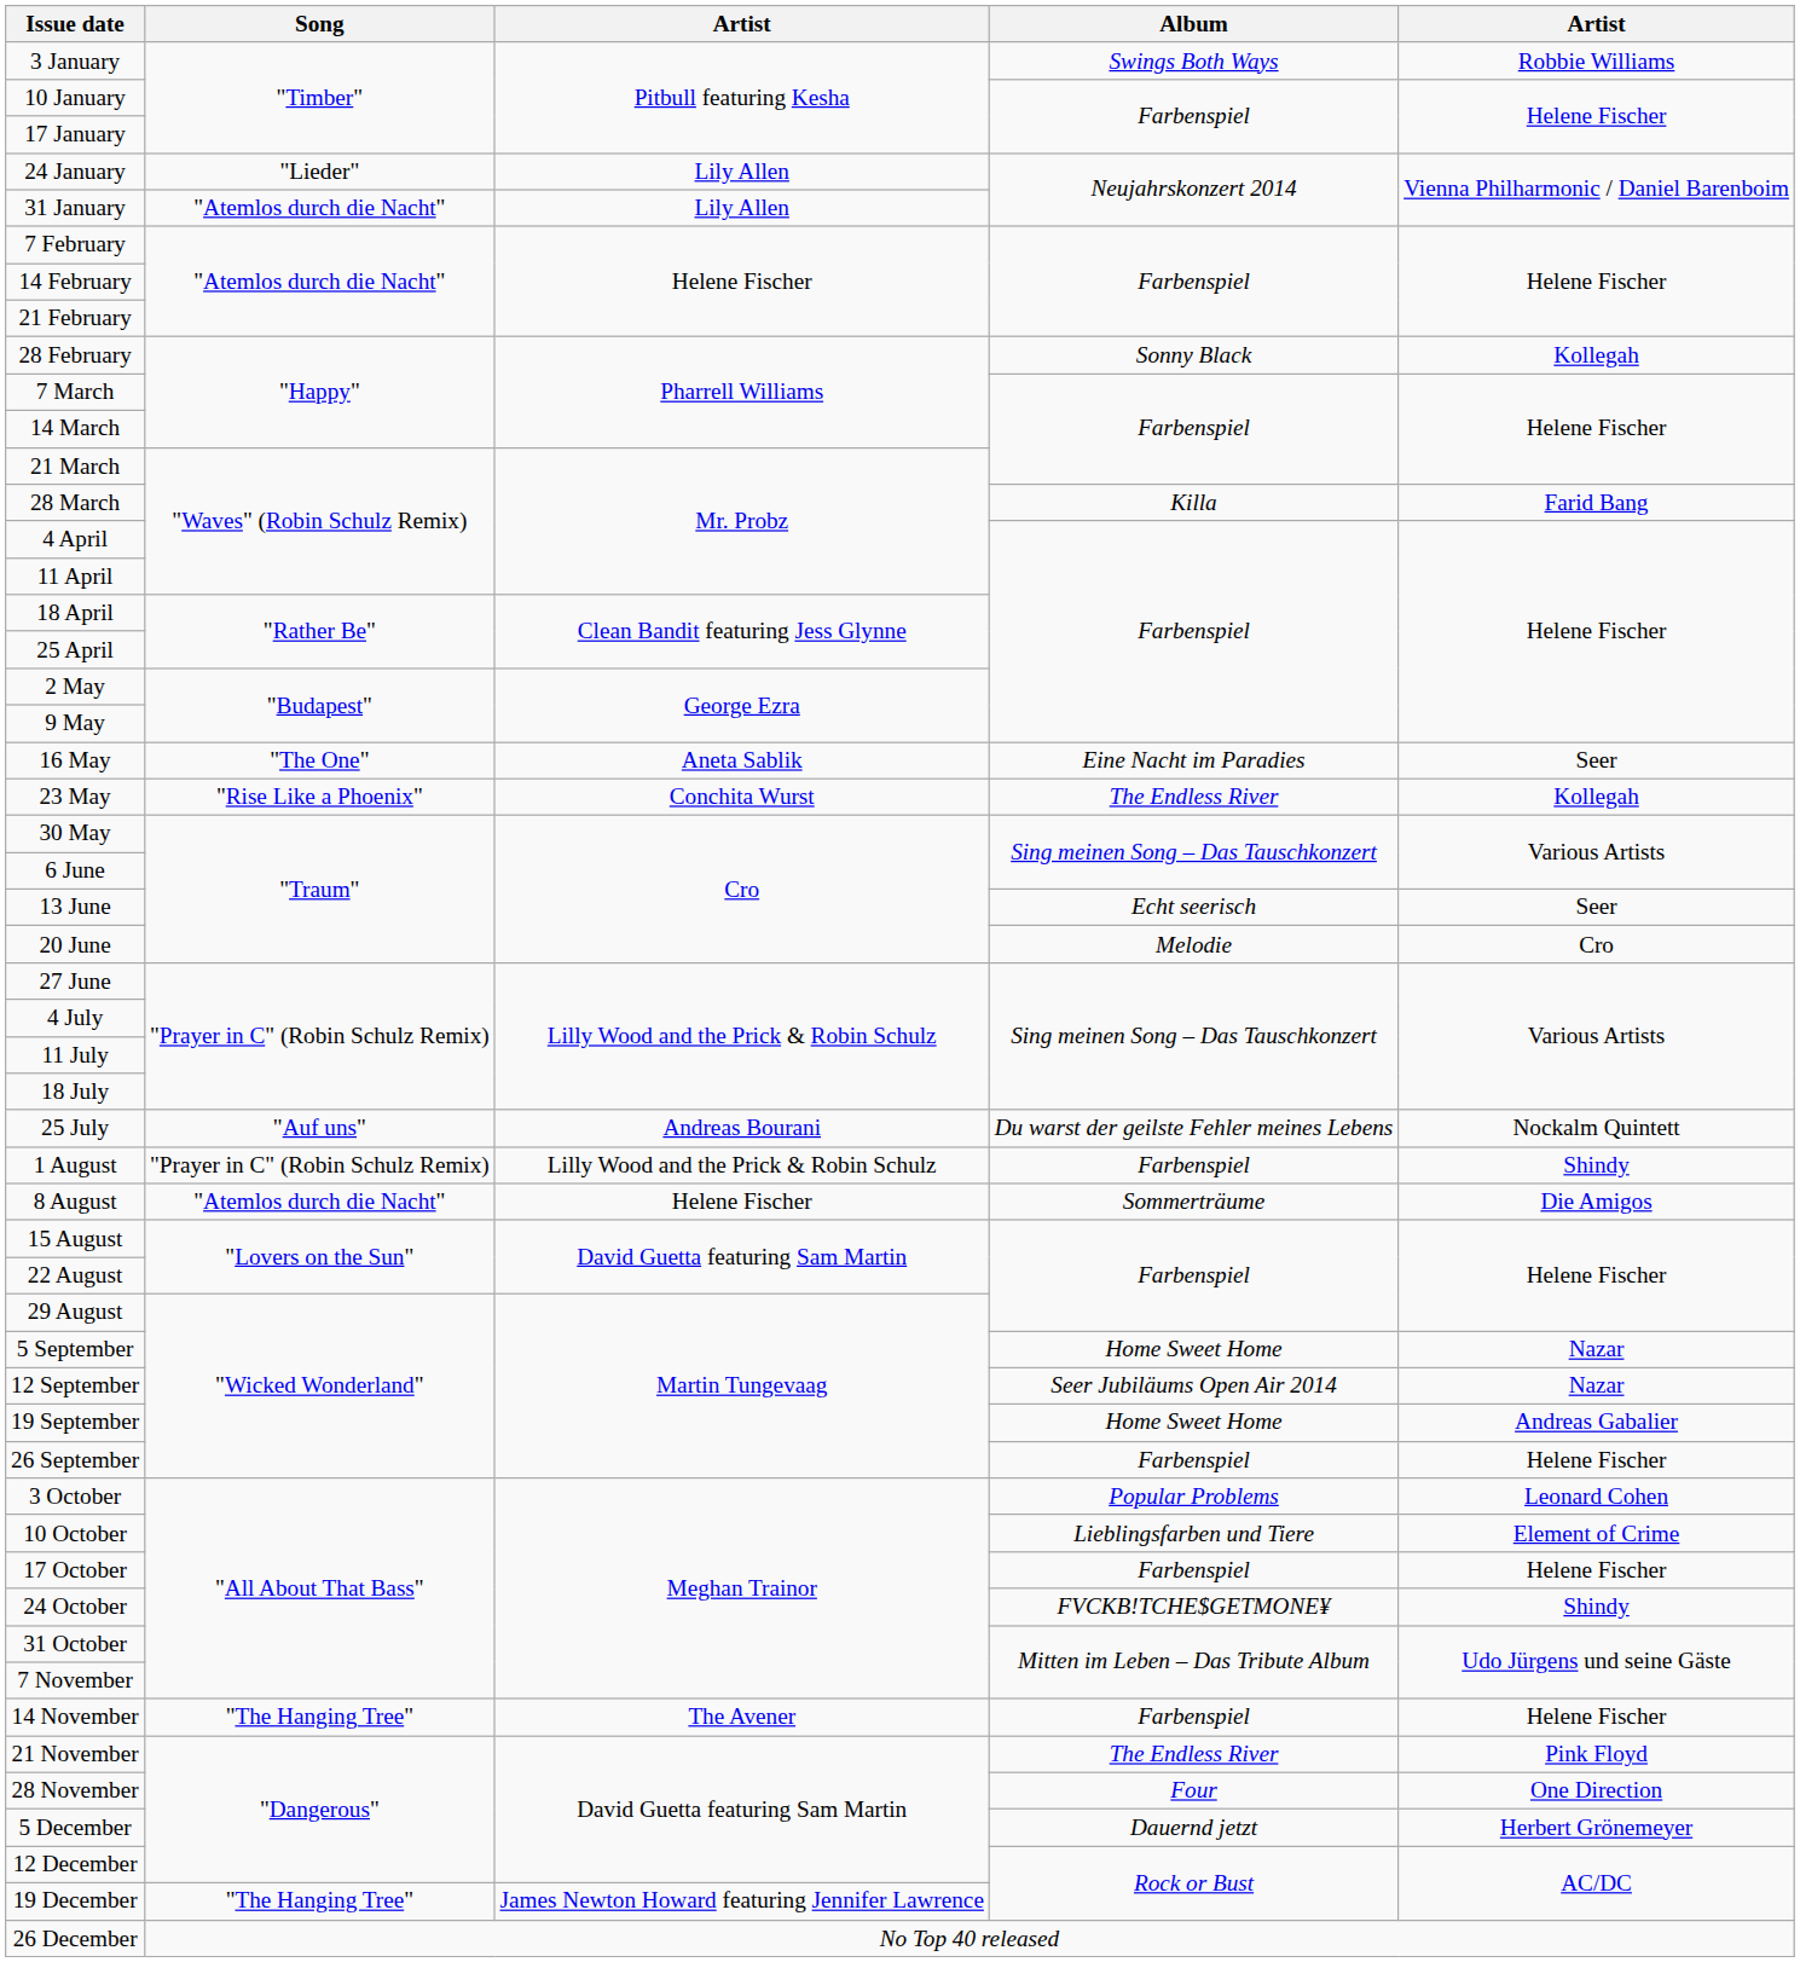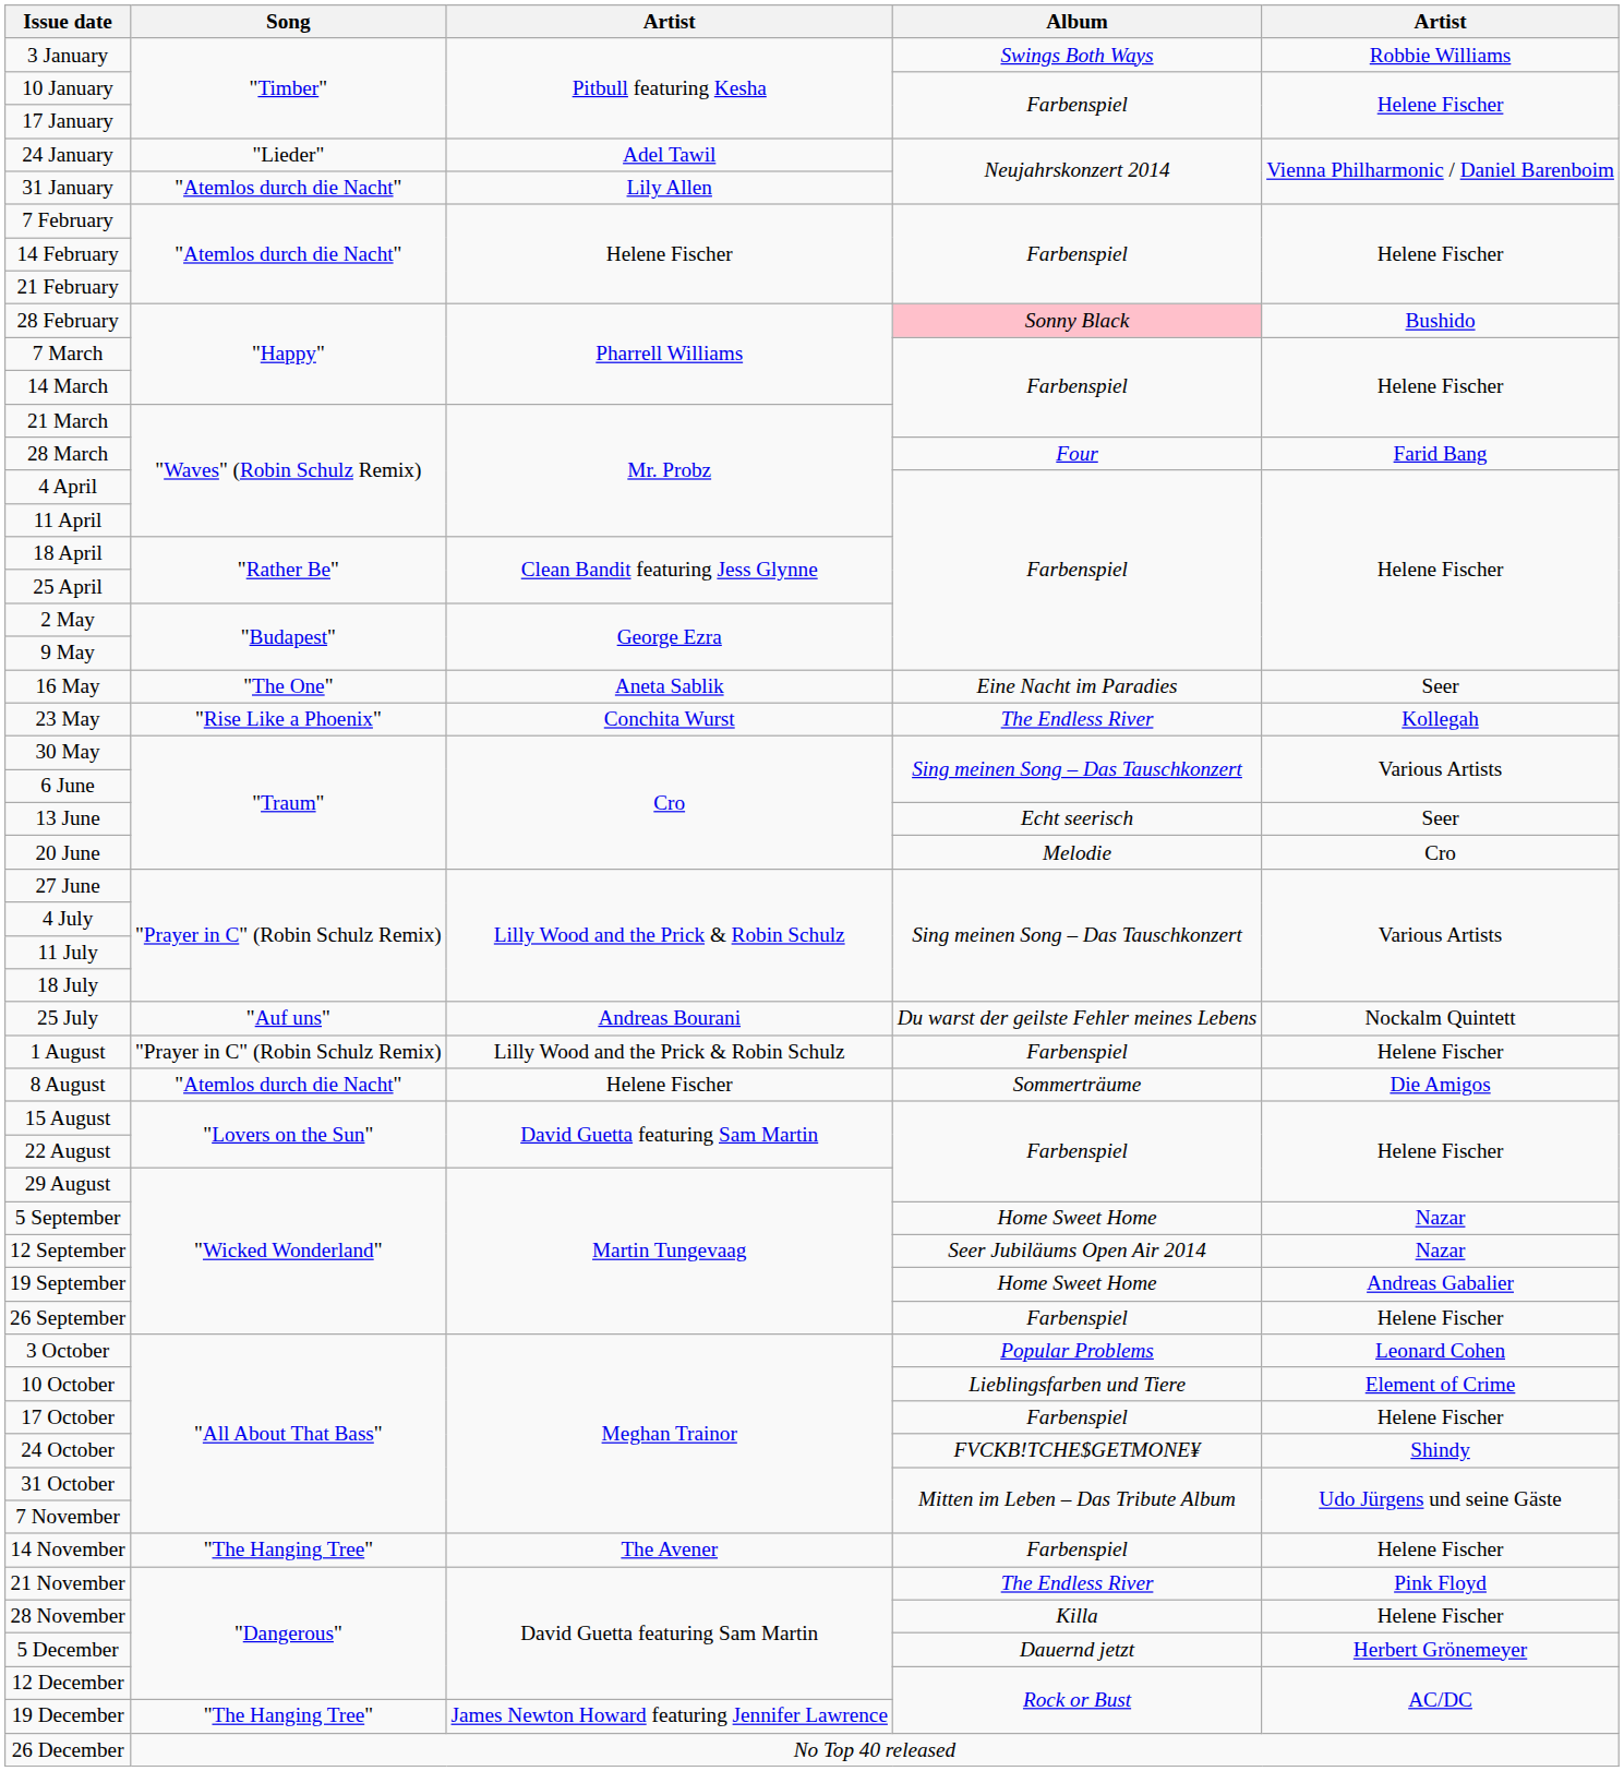 <table class="wikitable plainrowheaders" style="text-align:center">
 <tr>
 <th>Issue date</th>
 <th>Song</th>
 <th>Artist</th>
 <th>Album</th>
 <th>Artist</th>
 </tr>
 <tr>
 <td>3 January</td>
 <td rowspan=3>"<a href='#'>Timber</a>"</td>
 <td rowspan=3><a href='#'>Pitbull</a> featuring <a href='#'>Kesha</a></td>
 <td><em><a href='#'>Swings Both Ways</a></em></td>
 <td><a href='#'>Robbie Williams</a></td>
 </tr>
 <tr>
 <td>10 January</td>
 <td rowspan=2><em>Farbenspiel</em></td>
 <td rowspan=2><a href='#'>Helene Fischer</a></td>
 </tr>
 <tr>
 <td>17 January</td>
 </tr>
 <tr>
 <td>24 January</td>
 <td>"Lieder"</td>
-<td><a href='#'>Lily Allen</a></td>
+<td><a href='#'>Adel Tawil</a></td>
 <td rowspan=2><em>Neujahrskonzert 2014</em></td>
 <td rowspan=2><a href='#'>Vienna Philharmonic</a> / <a href='#'>Daniel Barenboim</a></td>
 </tr>
 <tr>
 <td>31 January</td>
 <td>"<a href='#'>Atemlos durch die Nacht</a>"</td>
 <td><a href='#'>Lily Allen</a></td>
 </tr>
 <tr>
 <td>7 February</td>
 <td rowspan=3>"<a href='#'>Atemlos durch die Nacht</a>"</td>
 <td rowspan=3>Helene Fischer</td>
 <td rowspan=3><em>Farbenspiel</em></td>
 <td rowspan=3>Helene Fischer</td>
 </tr>
 <tr>
 <td>14 February</td>
 </tr>
 <tr>
 <td>21 February</td>
 </tr>
 <tr>
 <td>28 February</td>
 <td rowspan=3>"<a href='#'>Happy</a>"</td>
 <td rowspan=3><a href='#'>Pharrell Williams</a></td>
-<td><em>Sonny Black</em></td>
-<td rowspan=1><a href='#'>Kollegah</a></td>
+<td style="background: pink;"><em>Sonny Black</em></td>
+<td><a href='#'>Bushido</a></td>
 </tr>
 <tr>
 <td>7 March</td>
 <td rowspan=3><em>Farbenspiel</em></td>
 <td rowspan=3>Helene Fischer</td>
 </tr>
 <tr>
 <td>14 March</td>
 </tr>
 <tr>
 <td>21 March</td>
 <td rowspan=4>"<a href='#'>Waves</a>" (<a href='#'>Robin Schulz</a> Remix)</td>
 <td rowspan=4><a href='#'>Mr. Probz</a></td>
 </tr>
 <tr>
 <td>28 March</td>
-<td><em>Killa</em></td>
+<td><em><a href='#'>Four</a></em></td>
 <td><a href='#'>Farid Bang</a></td>
 </tr>
 <tr>
 <td>4 April</td>
 <td rowspan=6><em>Farbenspiel</em></td>
 <td rowspan=6>Helene Fischer</td>
 </tr>
 <tr>
 <td>11 April</td>
 </tr>
 <tr>
 <td>18 April</td>
 <td rowspan=2>"<a href='#'>Rather Be</a>"</td>
 <td rowspan=2><a href='#'>Clean Bandit</a> featuring <a href='#'>Jess Glynne</a></td>
 </tr>
 <tr>
 <td>25 April</td>
 </tr>
 <tr>
 <td>2 May</td>
 <td rowspan=2>"<a href='#'>Budapest</a>"</td>
 <td rowspan=2><a href='#'>George Ezra</a></td>
 </tr>
 <tr>
 <td>9 May</td>
 </tr>
 <tr>
 <td>16 May</td>
 <td rowspan=1>"<a href='#'>The One</a>"</td>
 <td rowspan=1><a href='#'>Aneta Sablik</a></td>
 <td rowspan=1><em>Eine Nacht im Paradies</em></td>
 <td>Seer</td>
 </tr>
 <tr>
 <td>23 May</td>
 <td rowspan=1>"<a href='#'>Rise Like a Phoenix</a>"</td>
 <td rowspan=1><a href='#'>Conchita Wurst</a></td>
 <td><em><a href='#'>The Endless River</a></em></td>
 <td rowspan=1><a href='#'>Kollegah</a></td>
 </tr>
 <tr>
 <td>30 May</td>
 <td rowspan=4>"<a href='#'>Traum</a>"</td>
 <td rowspan=4><a href='#'>Cro</a></td>
 <td rowspan=2><em><a href='#'>Sing meinen Song – Das Tauschkonzert</a></em></td>
 <td rowspan=2>Various Artists</td>
 </tr>
 <tr>
 <td>6 June</td>
 </tr>
 <tr>
 <td>13 June</td>
 <td><em>Echt seerisch</em></td>
 <td>Seer</td>
 </tr>
 <tr>
 <td>20 June</td>
 <td><em>Melodie</em></td>
 <td>Cro</td>
 </tr>
 <tr>
 <td>27 June</td>
 <td rowspan=4>"<a href='#'>Prayer in C</a>" (Robin Schulz Remix)</td>
 <td rowspan=4><a href='#'>Lilly Wood and the Prick</a> & <a href='#'>Robin Schulz</a></td>
 <td rowspan=4><em>Sing meinen Song – Das Tauschkonzert</em></td>
 <td rowspan=4>Various Artists</td>
 </tr>
 <tr>
 <td>4 July</td>
 </tr>
 <tr>
 <td>11 July</td>
 </tr>
 <tr>
 <td>18 July</td>
 </tr>
 <tr>
 <td>25 July</td>
 <td>"<a href='#'>Auf uns</a>"</td>
 <td><a href='#'>Andreas Bourani</a></td>
 <td><em>Du warst der geilste Fehler meines Lebens</em></td>
 <td>Nockalm Quintett</td>
 </tr>
 <tr>
 <td>1 August</td>
 <td rowspan=1>"Prayer in C" (Robin Schulz Remix)</td>
 <td rowspan=1>Lilly Wood and the Prick & Robin Schulz</td>
 <td><em>Farbenspiel</em></td>
-<td><a href='#'>Shindy</a></td>
+<td>Helene Fischer</td>
 </tr>
 <tr>
 <td>8 August</td>
 <td>"<a href='#'>Atemlos durch die Nacht</a>"</td>
 <td>Helene Fischer</td>
 <td><em>Sommerträume</em></td>
 <td><a href='#'>Die Amigos</a></td>
 </tr>
 <tr>
 <td>15 August</td>
 <td rowspan=2>"<a href='#'>Lovers on the Sun</a>"</td>
 <td rowspan=2><a href='#'>David Guetta</a> featuring <a href='#'>Sam Martin</a></td>
 <td rowspan=3><em>Farbenspiel</em></td>
 <td rowspan=3>Helene Fischer</td>
 </tr>
 <tr>
 <td>22 August</td>
 </tr>
 <tr>
 <td>29 August</td>
 <td rowspan=5>"<a href='#'>Wicked Wonderland</a>"</td>
 <td rowspan=5><a href='#'>Martin Tungevaag</a></td>
 </tr>
 <tr>
 <td>5 September</td>
 <td><em>Home Sweet Home</em></td>
 <td><a href='#'>Nazar</a></td>
 </tr>
 <tr>
 <td>12 September</td>
 <td><em>Seer Jubiläums Open Air 2014</em></td>
 <td><a href='#'>Nazar</a></td>
 </tr>
 <tr>
 <td>19 September</td>
 <td><em>Home Sweet Home</em></td>
 <td><a href='#'>Andreas Gabalier</a></td>
 </tr>
 <tr>
 <td>26 September</td>
 <td><em>Farbenspiel</em></td>
 <td>Helene Fischer</td>
 </tr>
 <tr>
 <td>3 October</td>
 <td rowspan=6>"<a href='#'>All About That Bass</a>"</td>
 <td rowspan=6><a href='#'>Meghan Trainor</a></td>
 <td><em><a href='#'>Popular Problems</a></em></td>
 <td><a href='#'>Leonard Cohen</a></td>
 </tr>
 <tr>
 <td>10 October</td>
 <td><em>Lieblingsfarben und Tiere</em></td>
 <td><a href='#'>Element of Crime</a></td>
 </tr>
 <tr>
 <td>17 October</td>
 <td><em>Farbenspiel</em></td>
 <td>Helene Fischer</td>
 </tr>
 <tr>
 <td>24 October</td>
 <td><em>FVCKB!TCHE$GETMONE¥</em></td>
 <td><a href='#'>Shindy</a></td>
 </tr>
 <tr>
 <td>31 October</td>
 <td rowspan=2><em>Mitten im Leben – Das Tribute Album</em></td>
 <td rowspan=2><a href='#'>Udo Jürgens</a> und seine Gäste</td>
 </tr>
 <tr>
 <td>7 November</td>
 </tr>
 <tr>
 <td>14 November</td>
 <td rowspan=1>"<a href='#'>The Hanging Tree</a>"</td>
 <td rowspan=1><a href='#'>The Avener</a></td>
 <td><em>Farbenspiel</em></td>
 <td>Helene Fischer</td>
 </tr>
 <tr>
 <td>21 November</td>
 <td rowspan=4>"<a href='#'>Dangerous</a>"</td>
 <td rowspan=4>David Guetta featuring Sam Martin</td>
 <td><em><a href='#'>The Endless River</a></em></td>
 <td><a href='#'>Pink Floyd</a></td>
 </tr>
 <tr>
 <td>28 November</td>
-<td><em><a href='#'>Four</a></em></td>
-<td><a href='#'>One Direction</a></td>
+<td><em>Killa</em></td>
+<td>Helene Fischer</td>
 </tr>
 <tr>
 <td>5 December</td>
 <td><em>Dauernd jetzt</em></td>
 <td><a href='#'>Herbert Grönemeyer</a></td>
 </tr>
 <tr>
 <td>12 December</td>
 <td rowspan=2><em><a href='#'>Rock or Bust</a></em></td>
 <td rowspan=2><a href='#'>AC/DC</a></td>
 </tr>
 <tr>
 <td>19 December</td>
 <td rowspan=1>"<a href='#'>The Hanging Tree</a>"</td>
 <td rowspan=1><a href='#'>James Newton Howard</a> featuring <a href='#'>Jennifer Lawrence</a></td>
 </tr>
 <tr>
 <td scope="row">26 December</td>
 <td align="center" colspan="4"><em>No Top 40 released</em></td>
 </tr>
 </table>
